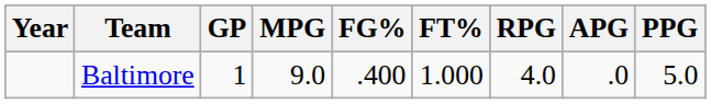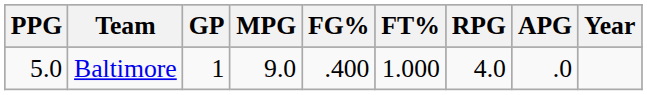 <table class="wikitable sortable" style="font-size:95%; text-align:right;">
 <tr>
-<th>Year</th>
+<th>PPG</th>
 <th>Team</th>
 <th>GP</th>
 <th>MPG</th>
 <th>FG%</th>
 <th>FT%</th>
 <th>RPG</th>
 <th>APG</th>
-<th>PPG</th>
+<th>Year</th>
 </tr>
 <tr>
-<td style="text-align:left;"></td>
+<td>5.0</td>
 <td style="text-align:left;"><a href='#'>Baltimore</a></td>
 <td>1</td>
 <td>9.0</td>
 <td>.400</td>
 <td>1.000</td>
 <td>4.0</td>
 <td>.0</td>
-<td>5.0</td>
+<td style="text-align:left;"></td>
 </tr>
 </table>
